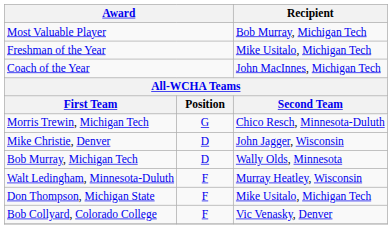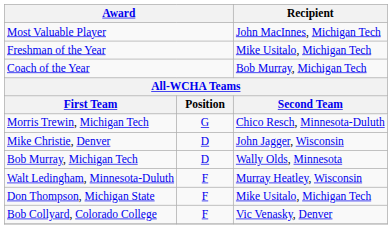 <table class="wikitable">
 <tr>
 <th colspan=2><a href='#'>Award</a></th>
 <th>Recipient</th>
 </tr>
 <tr>
 <td colspan=2><a href='#'>Most Valuable Player</a></td>
-<td><a href='#'>Bob Murray</a>, <a href='#'>Michigan Tech</a></td>
+<td><a href='#'>John MacInnes</a>, <a href='#'>Michigan Tech</a></td>
 </tr>
 <tr>
 <td colspan=2><a href='#'>Freshman of the Year</a></td>
 <td><a href='#'>Mike Usitalo</a>, <a href='#'>Michigan Tech</a></td>
 </tr>
 <tr>
 <td colspan=2><a href='#'>Coach of the Year</a></td>
-<td><a href='#'>John MacInnes</a>, <a href='#'>Michigan Tech</a></td>
+<td><a href='#'>Bob Murray</a>, <a href='#'>Michigan Tech</a></td>
 </tr>
 <tr>
 <th colspan=3><a href='#'>All-WCHA Teams</a></th>
 </tr>
 <tr>
 <th><a href='#'>First Team</a></th>
 <th>  Position  </th>
 <th><a href='#'>Second Team</a></th>
 </tr>
 <tr>
 <td><a href='#'>Morris Trewin</a>, <a href='#'>Michigan Tech</a></td>
 <td align=center><a href='#'>G</a></td>
 <td><a href='#'>Chico Resch</a>, <a href='#'>Minnesota-Duluth</a></td>
 </tr>
 <tr>
 <td><a href='#'>Mike Christie</a>, <a href='#'>Denver</a></td>
 <td align=center><a href='#'>D</a></td>
 <td><a href='#'>John Jagger</a>, <a href='#'>Wisconsin</a></td>
 </tr>
 <tr>
 <td><a href='#'>Bob Murray</a>, <a href='#'>Michigan Tech</a></td>
 <td align=center><a href='#'>D</a></td>
 <td><a href='#'>Wally Olds</a>, <a href='#'>Minnesota</a></td>
 </tr>
 <tr>
 <td><a href='#'>Walt Ledingham</a>, <a href='#'>Minnesota-Duluth</a></td>
 <td align=center><a href='#'>F</a></td>
 <td><a href='#'>Murray Heatley</a>, <a href='#'>Wisconsin</a></td>
 </tr>
 <tr>
 <td><a href='#'>Don Thompson</a>, <a href='#'>Michigan State</a></td>
 <td align=center><a href='#'>F</a></td>
 <td><a href='#'>Mike Usitalo</a>, <a href='#'>Michigan Tech</a></td>
 </tr>
 <tr>
 <td><a href='#'>Bob Collyard</a>, <a href='#'>Colorado College</a></td>
 <td align=center><a href='#'>F</a></td>
 <td><a href='#'>Vic Venasky</a>, <a href='#'>Denver</a></td>
 </tr>
 <tr>
 </tr>
 </table>
